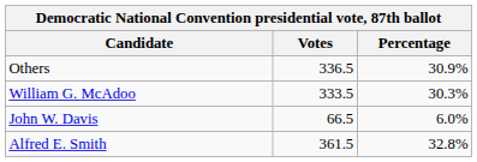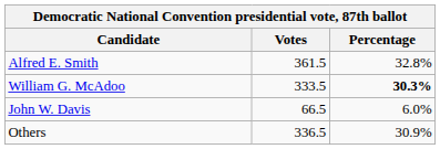 <table class="wikitable" style="font-size:95%;">
 <tr>
 <th colspan="3">Democratic National Convention presidential vote, 87th ballot</th>
 </tr>
 <tr>
 <th style="width: 17em">Candidate</th>
 <th style="width: 5em">Votes</th>
 <th style="width: 7em">Percentage</th>
 </tr>
 <tr>
-<td>Others</td>
-<td style="text-align:right;">336.5</td>
-<td style="text-align:right;">30.9%</td>
+<td><a href='#'>Alfred E. Smith</a></td>
+<td style="text-align:right;">361.5</td>
+<td style="text-align:right;">32.8%</td>
 </tr>
 <tr>
 <td><a href='#'>William G. McAdoo</a></td>
 <td style="text-align:right;">333.5</td>
-<td style="text-align:right;">30.3%</td>
+<td style="text-align:right;"><strong>30.3%</strong></td>
 </tr>
 <tr>
 <td><a href='#'>John W. Davis</a></td>
 <td style="text-align:right;">66.5</td>
 <td style="text-align:right;">6.0%</td>
 </tr>
 <tr>
-<td><a href='#'>Alfred E. Smith</a></td>
-<td style="text-align:right;">361.5</td>
-<td style="text-align:right;">32.8%</td>
+<td>Others</td>
+<td style="text-align:right;">336.5</td>
+<td style="text-align:right;">30.9%</td>
 </tr>
 </table>
